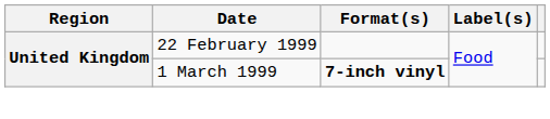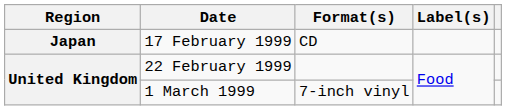 <table class="wikitable plainrowheaders">
 <tr>
 <th scope="col">Region</th>
 <th scope="col">Date</th>
 <th scope="col">Format(s)</th>
 <th scope="col">Label(s)</th>
 <th scope="col"></th>
+</tr>
+<tr>
+<th scope="row">Japan</th>
+<td>17 February 1999</td>
+<td>CD</td>
+<td></td>
+<td></td>
 </tr>
 <tr>
 <th scope="row" rowspan="2">United Kingdom</th>
 <td>22 February 1999</td>
 <td></td>
 <td rowspan="2"><a href='#'>Food</a></td>
 <td></td>
 </tr>
 <tr>
 <td>1 March 1999</td>
-<td><strong>7-inch vinyl</strong></td>
+<td>7-inch vinyl</td>
 <td></td>
 </tr>
 </table>
